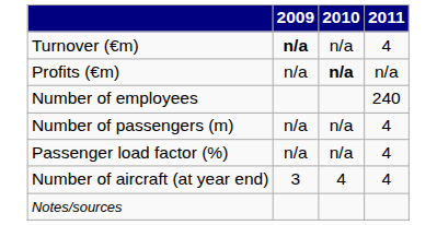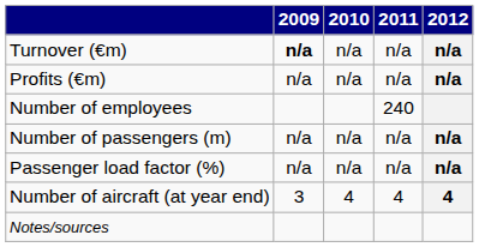 <table class="wikitable" style="margin:1em auto;">
 <tr>
 <th style="background: #000080;"></th>
 <th style="background: #000080; color:white;">2009</th>
 <th style="background: #000080; color:white;">2010</th>
 <th style="background: #000080; color:white;">2011</th>
+<th style="background: #000080; color:white;">2012</th>
 </tr>
 <tr>
 <td>Turnover (€m)</td>
 <td align=center><strong>n/a</strong></td>
 <td align=center>n/a</td>
-<td align=center>4</td>
+<td align=center>n/a</td>
+<th align=center>n/a</th>
 </tr>
 <tr>
 <td>Profits (€m)</td>
 <td align=center>n/a</td>
-<td align=center><strong>n/a</strong></td>
 <td align=center>n/a</td>
+<td align=center>n/a</td>
+<th align=center>n/a</th>
 </tr>
 <tr>
 <td>Number of employees</td>
 <td align=center></td>
 <td align=center></td>
 <td align=center>240</td>
+<th align=center></th>
 </tr>
 <tr>
 <td>Number of passengers (m)</td>
 <td align=center>n/a</td>
 <td align=center>n/a</td>
-<td align=center>4</td>
+<td align=center>n/a</td>
+<th align=center>n/a</th>
 </tr>
 <tr>
 <td>Passenger load factor (%)</td>
 <td align=center>n/a</td>
 <td align=center>n/a</td>
-<td align=center>4</td>
+<td align=center>n/a</td>
+<th align=center>n/a</th>
 </tr>
 <tr>
 <td>Number of aircraft (at year end)</td>
 <td align=center>3</td>
 <td align=center>4</td>
 <td align=center>4</td>
+<th align=center>4</th>
 </tr>
 <tr>
 <td><small><em>Notes/sources</em></small></td>
 <td align=center></td>
 <td align=center></td>
 <td align=center></td>
+<td align=center></td>
 </tr>
 </table>
